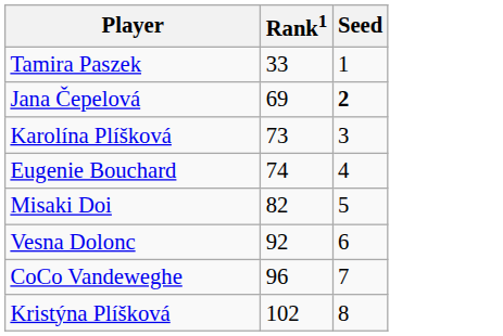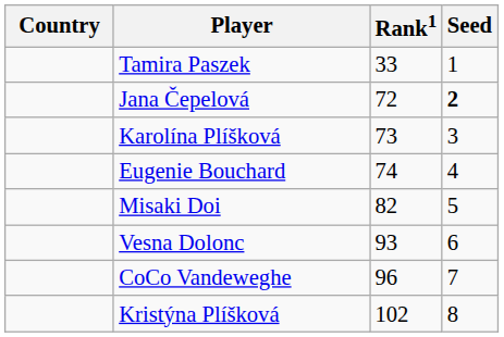 <table class="sortable wikitable">
 <tr>
+<th width="70">Country</th>
 <th width="175">Player</th>
 <th>Rank<sup>1</sup></th>
 <th>Seed</th>
 </tr>
 <tr>
+<td></td>
 <td><a href='#'>Tamira Paszek</a></td>
 <td>33</td>
 <td>1</td>
 </tr>
 <tr>
+<td></td>
 <td><a href='#'>Jana Čepelová</a></td>
-<td>69</td>
+<td>72</td>
 <td><strong>2</strong></td>
 </tr>
 <tr>
+<td></td>
 <td><a href='#'>Karolína Plíšková</a></td>
 <td>73</td>
 <td>3</td>
 </tr>
 <tr>
+<td></td>
 <td><a href='#'>Eugenie Bouchard</a></td>
 <td>74</td>
 <td>4</td>
 </tr>
 <tr>
+<td></td>
 <td><a href='#'>Misaki Doi</a></td>
 <td>82</td>
 <td>5</td>
 </tr>
 <tr>
+<td></td>
 <td><a href='#'>Vesna Dolonc</a></td>
-<td>92</td>
+<td>93</td>
 <td>6</td>
 </tr>
 <tr>
+<td></td>
 <td><a href='#'>CoCo Vandeweghe</a></td>
 <td>96</td>
 <td>7</td>
 </tr>
 <tr>
+<td></td>
 <td><a href='#'>Kristýna Plíšková</a></td>
 <td>102</td>
 <td>8</td>
 </tr>
 </table>
